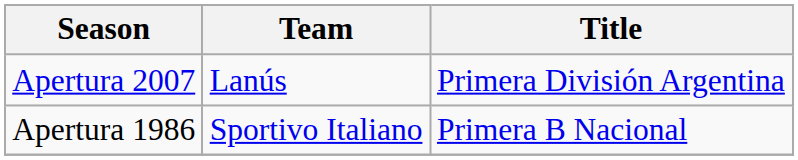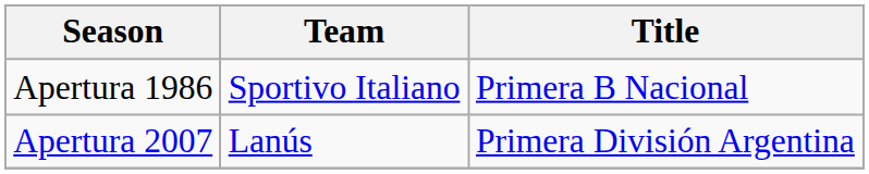 <table class="wikitable">
 <tr>
 <th>Season</th>
 <th>Team</th>
 <th>Title</th>
 </tr>
 <tr>
+<td>Apertura 1986</td>
+<td><a href='#'>Sportivo Italiano</a></td>
+<td><a href='#'>Primera B Nacional</a></td>
+</tr>
+<tr>
 <td><a href='#'>Apertura 2007</a></td>
 <td><a href='#'>Lanús</a></td>
 <td><a href='#'>Primera División Argentina</a></td>
 </tr>
 <tr>
-<td>Apertura 1986</td>
-<td><a href='#'>Sportivo Italiano</a></td>
-<td><a href='#'>Primera B Nacional</a></td>
-</tr>
-<tr>
 </tr>
 </table>
